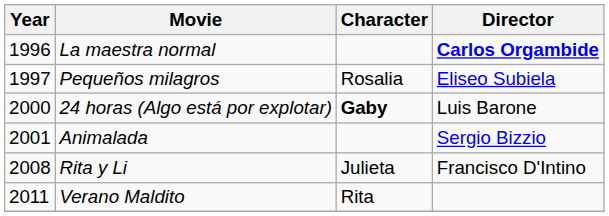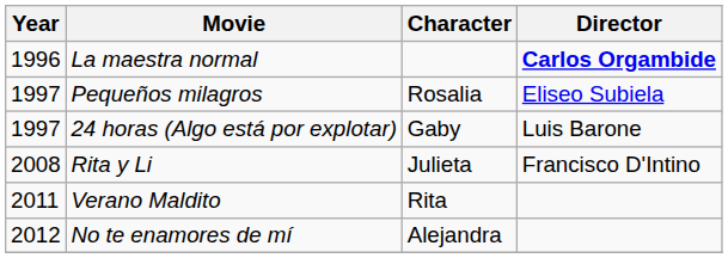 <table class="wikitable" style="font-size: 90%;">
 <tr>
 <th>Year</th>
 <th>Movie</th>
 <th>Character</th>
 <th>Director</th>
 </tr>
 <tr>
 <td>1996</td>
 <td><em>La maestra normal</em></td>
 <td></td>
 <td><strong><a href='#'>Carlos Orgambide</a></strong></td>
 </tr>
 <tr>
 <td>1997</td>
 <td><em>Pequeños milagros</em></td>
 <td>Rosalia</td>
 <td><a href='#'>Eliseo Subiela</a></td>
 </tr>
 <tr>
-<td>2000</td>
+<td>1997</td>
 <td><em>24 horas (Algo está por explotar)</em></td>
-<td><strong>Gaby</strong></td>
+<td>Gaby</td>
 <td>Luis Barone</td>
-</tr>
-<tr>
-<td>2001</td>
-<td><em>Animalada</em></td>
-<td></td>
-<td><a href='#'>Sergio Bizzio</a></td>
 </tr>
 <tr>
 <td>2008</td>
 <td><em>Rita y Li</em></td>
 <td>Julieta</td>
 <td>Francisco D'Intino</td>
 </tr>
 <tr>
 <td>2011</td>
 <td><em>Verano Maldito</em></td>
 <td>Rita</td>
 <td></td>
 </tr>
 <tr>
+<td>2012</td>
+<td><em>No te enamores de mí</em></td>
+<td>Alejandra</td>
+<td></td>
+</tr>
+<tr>
 </tr>
 </table>
